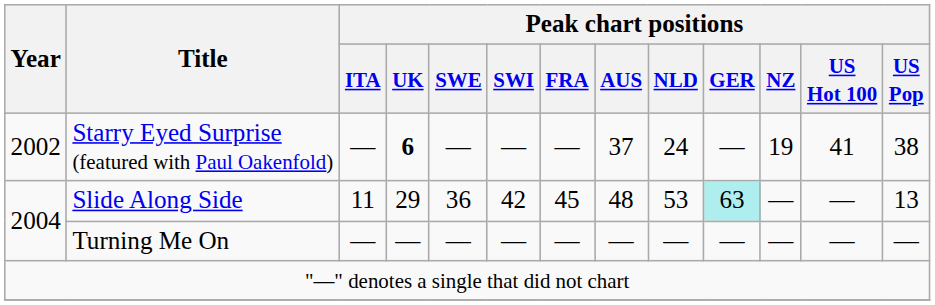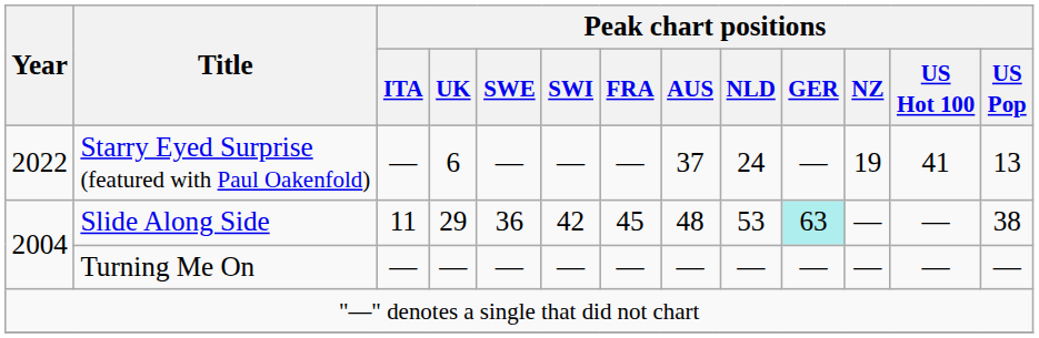 <table class="wikitable">
 <tr>
 <th rowspan="2">Year</th>
 <th rowspan="2">Title</th>
 <th colspan="11">Peak chart positions</th>
 </tr>
 <tr>
 <th><small><a href='#'>ITA</a></small><br></th>
 <th><small><a href='#'>UK</a></small><br></th>
 <th><small><a href='#'>SWE</a></small><br></th>
 <th><small><a href='#'>SWI</a></small><br></th>
 <th><small><a href='#'>FRA</a></small><br></th>
 <th><small><a href='#'>AUS</a></small><br></th>
 <th><small><a href='#'>NLD</a></small><br></th>
 <th><small><a href='#'>GER</a></small><br></th>
 <th><small><a href='#'>NZ</a></small><br></th>
 <th><small><a href='#'>US <br>Hot 100</a><br></small></th>
 <th><small><a href='#'>US<br> Pop</a><br></small></th>
 </tr>
 <tr>
-<td>2002</td>
+<td>2022</td>
 <td><a href='#'>Starry Eyed Surprise</a><small><br>(featured with <a href='#'>Paul Oakenfold</a>)</small></td>
 <td align="center">—</td>
-<td align="center"><strong>6</strong></td>
+<td align="center">6</td>
 <td align="center">—</td>
 <td align="center">—</td>
 <td align="center">—</td>
 <td align="center">37</td>
 <td align="center">24</td>
 <td align="center">—</td>
 <td align="center">19</td>
 <td align="center">41</td>
-<td align="center">38</td>
+<td align="center">13</td>
 </tr>
 <tr>
 <td rowspan="2">2004</td>
 <td><a href='#'>Slide Along Side</a></td>
 <td align="center">11</td>
 <td align="center">29</td>
 <td align="center">36</td>
 <td align="center">42</td>
 <td align="center">45</td>
 <td align="center">48</td>
 <td align="center">53</td>
 <td align="center" style="background: paleturquoise;">63</td>
 <td align="center">—</td>
 <td align="center">—</td>
-<td align="center">13</td>
+<td align="center">38</td>
 </tr>
 <tr>
 <td>Turning Me On</td>
 <td align="center">—</td>
 <td align="center">—</td>
 <td align="center">—</td>
 <td align="center">—</td>
 <td align="center">—</td>
 <td align="center">—</td>
 <td align="center">—</td>
 <td align="center">—</td>
 <td align="center">—</td>
 <td align="center">—</td>
 <td align="center">—</td>
 </tr>
 <tr>
 <td align="center" colspan="13"><small>"—" denotes a single that did not chart</small></td>
 </tr>
 <tr>
 </tr>
 </table>
